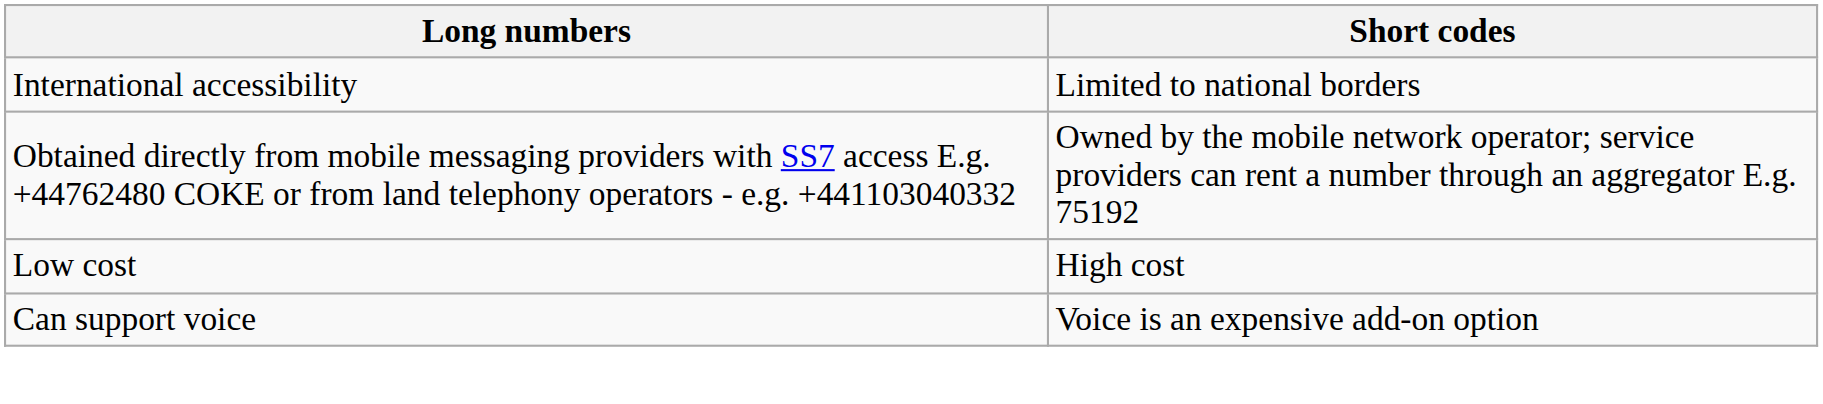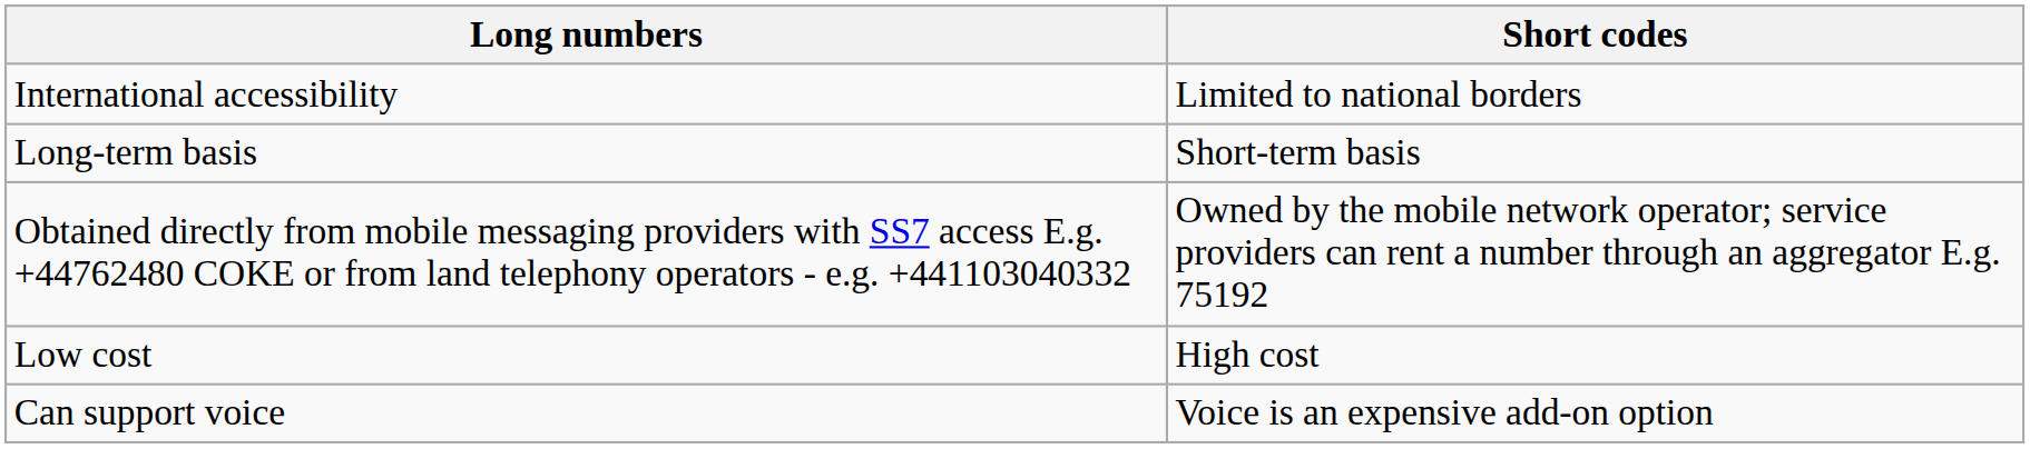 <table class="wikitable">
 <tr>
 <th>Long numbers</th>
 <th>Short codes</th>
 </tr>
 <tr>
 <td>International accessibility</td>
 <td>Limited to national borders</td>
+</tr>
+<tr>
+<td>Long-term basis</td>
+<td>Short-term basis</td>
 </tr>
 <tr>
 <td>Obtained directly from mobile messaging providers with <a href='#'>SS7</a>  access E.g. +44762480 COKE or from land telephony operators - e.g. +441103040332</td>
 <td>Owned by the mobile network operator; service providers can rent a number through an aggregator E.g. 75192</td>
 </tr>
 <tr>
 <td>Low cost</td>
 <td>High cost</td>
 </tr>
 <tr>
 <td>Can support voice</td>
 <td>Voice is an expensive add-on option</td>
 </tr>
 </table>
